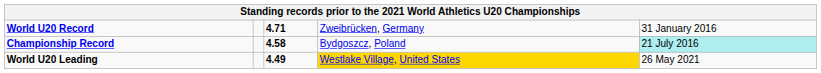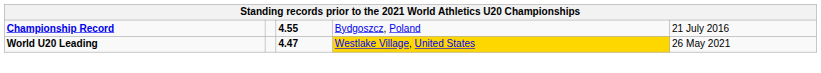 <table class="wikitable" width=65%>
 <tr>
 <th colspan="5">Standing records prior to the 2021 World Athletics U20 Championships</th>
 </tr>
 <tr>
-<td><strong><a href='#'>World U20 Record</a></strong></td>
-<td></td>
-<td><strong>4.71</strong></td>
-<td><a href='#'>Zweibrücken</a>, <a href='#'>Germany</a></td>
-<td>31 January 2016</td>
-</tr>
-<tr>
 <td><strong><a href='#'>Championship Record</a></strong></td>
 <td></td>
-<td><strong>4.58</strong></td>
+<td><strong>4.55</strong></td>
 <td><a href='#'>Bydgoszcz</a>, <a href='#'>Poland</a></td>
-<td style="background: paleturquoise;">21 July 2016</td>
+<td>21 July 2016</td>
 </tr>
 <tr>
 <td><strong>World U20 Leading</strong></td>
 <td></td>
-<td><strong>4.49</strong></td>
+<td><strong>4.47</strong></td>
 <td style="background: gold;"><a href='#'>Westlake Village</a>, <a href='#'>United States</a></td>
 <td>26 May 2021</td>
 </tr>
 </table>
